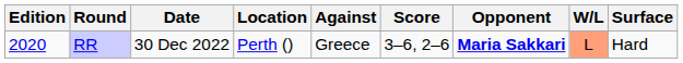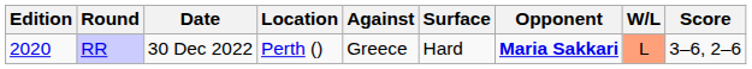 <table class="wikitable">
 <tr>
 <th>Edition</th>
 <th>Round</th>
 <th>Date</th>
 <th>Location</th>
 <th>Against</th>
-<th>Score</th>
+<th>Surface</th>
 <th>Opponent</th>
 <th>W/L</th>
-<th>Surface</th>
+<th>Score</th>
 </tr>
 <tr>
 <td><a href='#'>2020</a></td>
 <td bgcolor=#ccf><a href='#'>RR</a></td>
 <td>30 Dec 2022</td>
 <td><a href='#'>Perth</a> ()</td>
 <td> Greece</td>
-<td>3–6, 2–6</td>
+<td>Hard</td>
 <td><strong><a href='#'>Maria Sakkari</a></strong></td>
 <td bgcolor=#FFA07A align=center>L</td>
-<td>Hard</td>
+<td>3–6, 2–6</td>
 </tr>
 </table>
